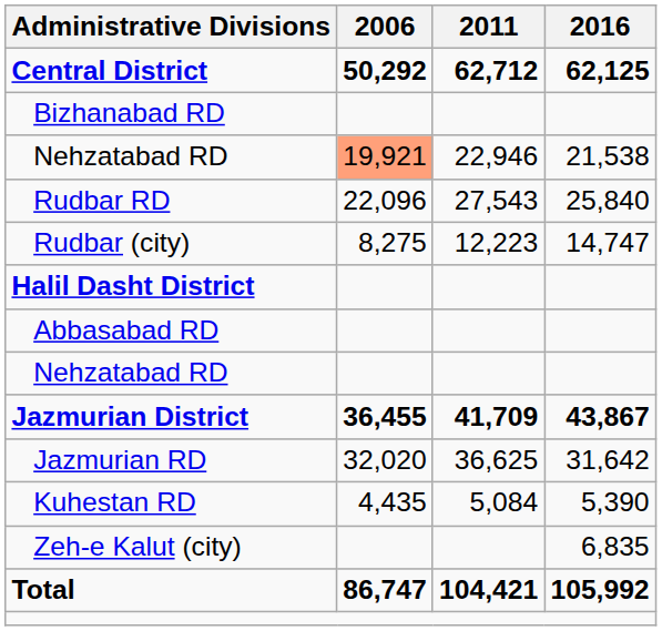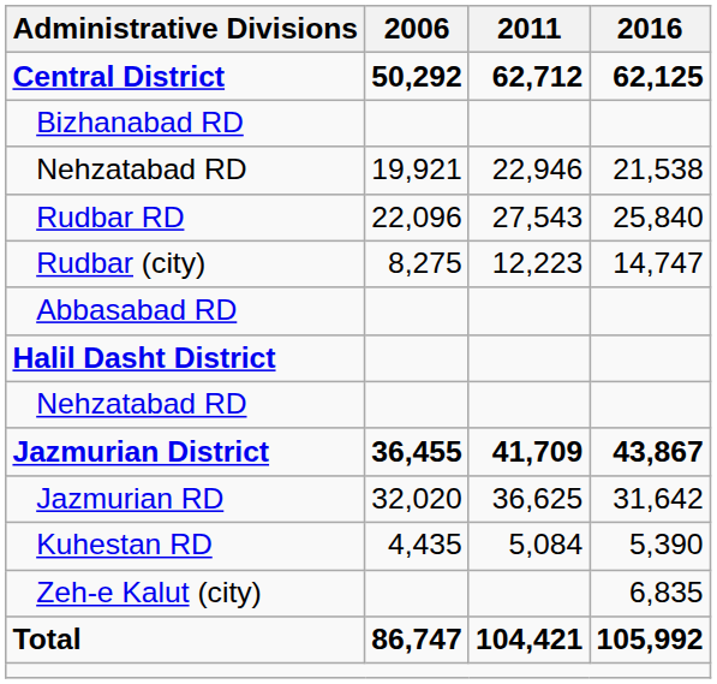 <table class="wikitable">
 <tr>
 <th>Administrative Divisions</th>
 <th>2006</th>
 <th>2011</th>
 <th>2016</th>
 </tr>
 <tr>
 <td><strong><a href='#'>Central District</a></strong></td>
 <td style="text-align: right;"><strong>50,292</strong></td>
 <td style="text-align: right;"><strong>62,712</strong></td>
 <td style="text-align: right;"><strong>62,125</strong></td>
 </tr>
 <tr>
 <td style="padding-left: 1em;"><a href='#'>Bizhanabad RD</a></td>
 <td style="text-align: right;"></td>
 <td style="text-align: right;"></td>
 <td style="text-align: right;"></td>
 </tr>
 <tr>
 <td style="padding-left: 1em;">Nehzatabad RD</td>
-<td style="background: lightsalmon; text-align: right;">19,921</td>
+<td style="text-align: right;">19,921</td>
 <td style="text-align: right;">22,946</td>
 <td style="text-align: right;">21,538</td>
 </tr>
 <tr>
 <td style="padding-left: 1em;"><a href='#'>Rudbar RD</a></td>
 <td style="text-align: right;">22,096</td>
 <td style="text-align: right;">27,543</td>
 <td style="text-align: right;">25,840</td>
 </tr>
 <tr>
 <td style="padding-left: 1em;"><a href='#'>Rudbar</a> (city)</td>
 <td style="text-align: right;">8,275</td>
 <td style="text-align: right;">12,223</td>
 <td style="text-align: right;">14,747</td>
 </tr>
 <tr>
-<td><strong><a href='#'>Halil Dasht District</a></strong></td>
+<td style="padding-left: 1em;"><a href='#'>Abbasabad RD</a></td>
 <td style="text-align: right;"></td>
 <td style="text-align: right;"></td>
 <td style="text-align: right;"></td>
 </tr>
 <tr>
-<td style="padding-left: 1em;"><a href='#'>Abbasabad RD</a></td>
+<td><strong><a href='#'>Halil Dasht District</a></strong></td>
 <td style="text-align: right;"></td>
 <td style="text-align: right;"></td>
 <td style="text-align: right;"></td>
 </tr>
 <tr>
 <td style="padding-left: 1em;"><a href='#'>Nehzatabad RD</a></td>
 <td style="text-align: right;"></td>
 <td style="text-align: right;"></td>
 <td style="text-align: right;"></td>
 </tr>
 <tr>
 <td><strong><a href='#'>Jazmurian District</a></strong></td>
 <td style="text-align: right;"><strong>36,455</strong></td>
 <td style="text-align: right;"><strong>41,709</strong></td>
 <td style="text-align: right;"><strong>43,867</strong></td>
 </tr>
 <tr>
 <td style="padding-left: 1em;"><a href='#'>Jazmurian RD</a></td>
 <td style="text-align: right;">32,020</td>
 <td style="text-align: right;">36,625</td>
 <td style="text-align: right;">31,642</td>
 </tr>
 <tr>
 <td style="padding-left: 1em;"><a href='#'>Kuhestan RD</a></td>
 <td style="text-align: right;">4,435</td>
 <td style="text-align: right;">5,084</td>
 <td style="text-align: right;">5,390</td>
 </tr>
 <tr>
 <td style="padding-left: 1em;"><a href='#'>Zeh-e Kalut</a> (city)</td>
 <td style="text-align: right;"></td>
 <td style="text-align: right;"></td>
 <td style="text-align: right;">6,835</td>
 </tr>
 <tr>
 <td><strong>Total</strong></td>
 <td style="text-align: right;"><strong>86,747</strong></td>
 <td style="text-align: right;"><strong>104,421</strong></td>
 <td style="text-align: right;"><strong>105,992</strong></td>
 </tr>
 <tr>
 <td colspan=4></td>
 </tr>
 </table>
